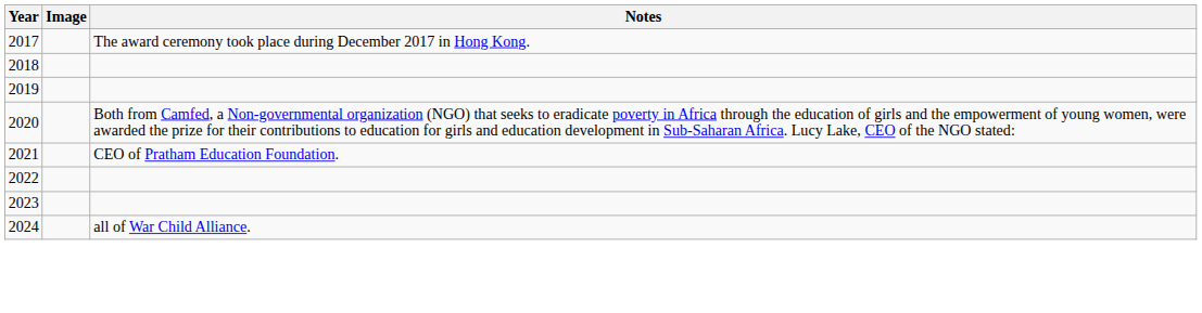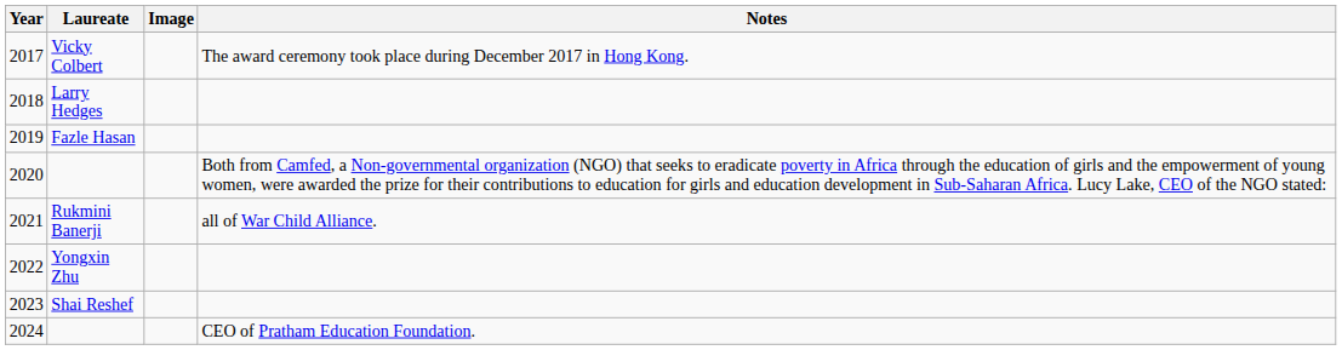 <table class="wikitable">
 <tr>
 <th>Year</th>
+<th>Laureate</th>
 <th>Image</th>
 <th>Notes</th>
 </tr>
 <tr>
 <td>2017</td>
+<td><a href='#'>Vicky Colbert</a></td>
 <td></td>
 <td>The award ceremony took place during December 2017 in <a href='#'>Hong Kong</a>.</td>
 </tr>
 <tr>
 <td>2018</td>
+<td><a href='#'>Larry Hedges</a></td>
 <td></td>
 <td></td>
 </tr>
 <tr>
 <td>2019</td>
+<td><a href='#'>Fazle Hasan</a></td>
 <td></td>
 <td></td>
 </tr>
 <tr>
 <td>2020</td>
 <td></td>
+<td></td>
 <td>Both from <a href='#'>Camfed</a>, a <a href='#'>Non-governmental organization</a> (NGO) that seeks to eradicate <a href='#'>poverty in Africa</a> through the education of girls and the empowerment of young women, were awarded the prize for their contributions to education for girls and education development in <a href='#'>Sub-Saharan Africa</a>. Lucy Lake, <a href='#'>CEO</a> of the NGO stated:<br></td>
 </tr>
 <tr>
 <td>2021</td>
+<td><a href='#'>Rukmini Banerji</a></td>
 <td></td>
-<td>CEO of <a href='#'>Pratham Education Foundation</a>.</td>
+<td>all of <a href='#'>War Child Alliance</a>.</td>
 </tr>
 <tr>
 <td>2022</td>
+<td><a href='#'>Yongxin Zhu</a></td>
 <td></td>
 <td></td>
 </tr>
 <tr>
 <td>2023</td>
+<td><a href='#'>Shai Reshef</a></td>
 <td></td>
 <td></td>
 </tr>
 <tr>
 <td>2024</td>
 <td></td>
-<td>all of <a href='#'>War Child Alliance</a>.</td>
+<td></td>
+<td>CEO of <a href='#'>Pratham Education Foundation</a>.</td>
 </tr>
 </table>
